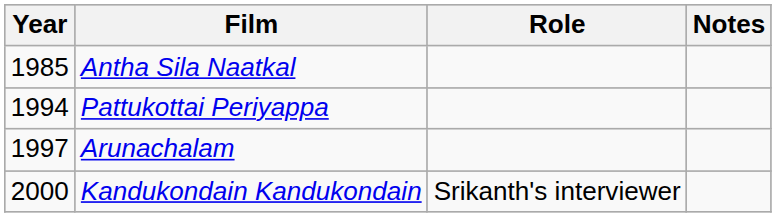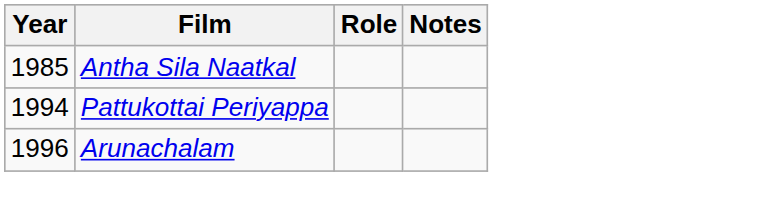 <table class="wikitable sortable">
 <tr>
 <th>Year</th>
 <th>Film</th>
 <th>Role</th>
 <th>Notes</th>
 </tr>
 <tr>
 <td>1985</td>
 <td><em><a href='#'>Antha Sila Naatkal</a></em></td>
 <td></td>
 <td></td>
 </tr>
 <tr>
 <td>1994</td>
 <td><em><a href='#'>Pattukottai Periyappa</a></em></td>
 <td></td>
 <td></td>
 </tr>
 <tr>
-<td>1997</td>
+<td>1996</td>
 <td><em><a href='#'>Arunachalam</a></em></td>
 <td></td>
 <td></td>
 </tr>
-<tr>
-<td>2000</td>
-<td><em><a href='#'>Kandukondain Kandukondain</a></em></td>
-<td>Srikanth's interviewer</td>
-<td></td>
-</tr>
 </table>
